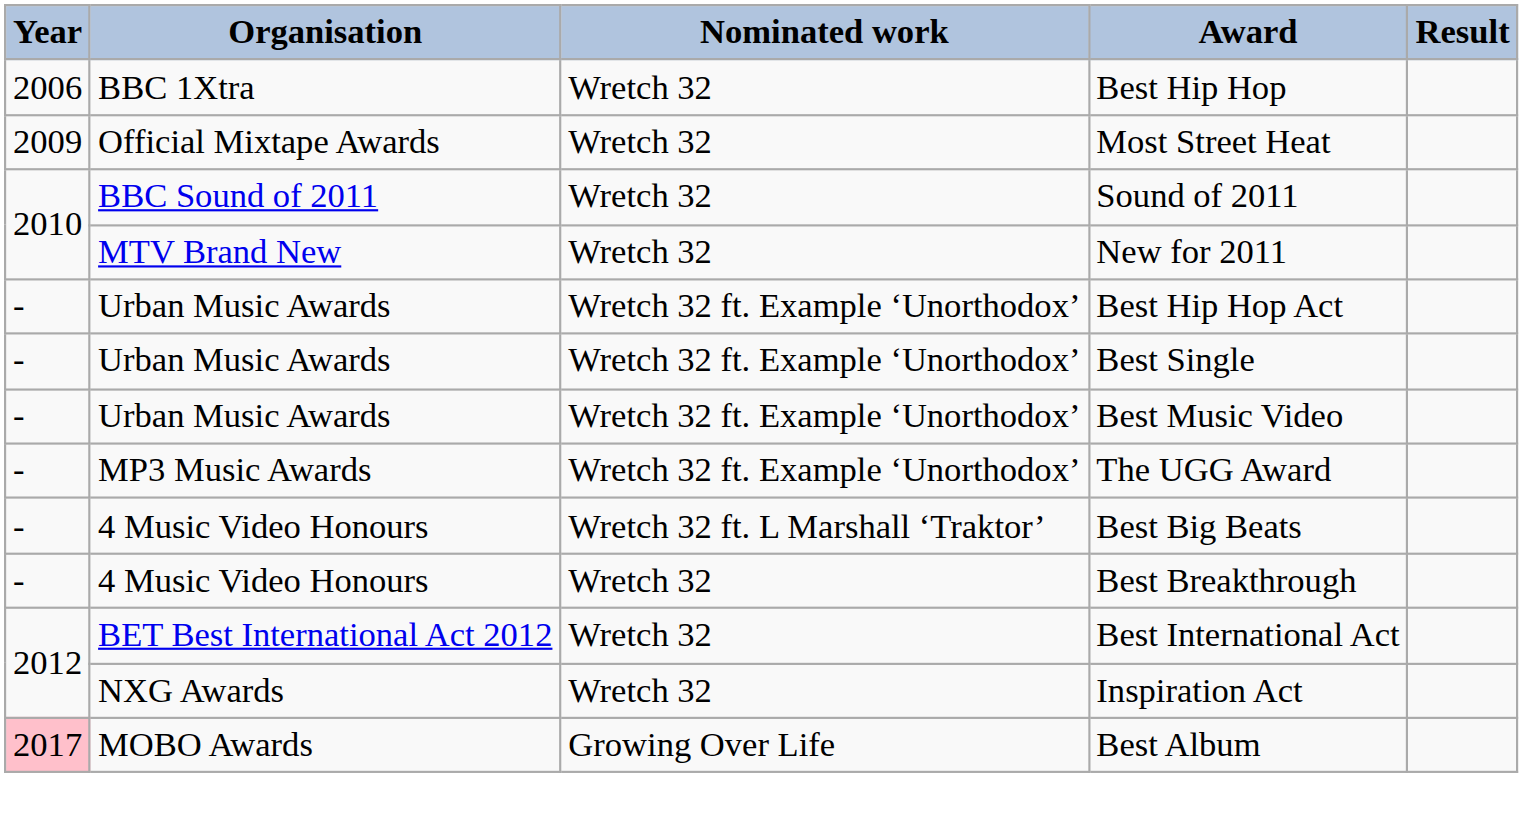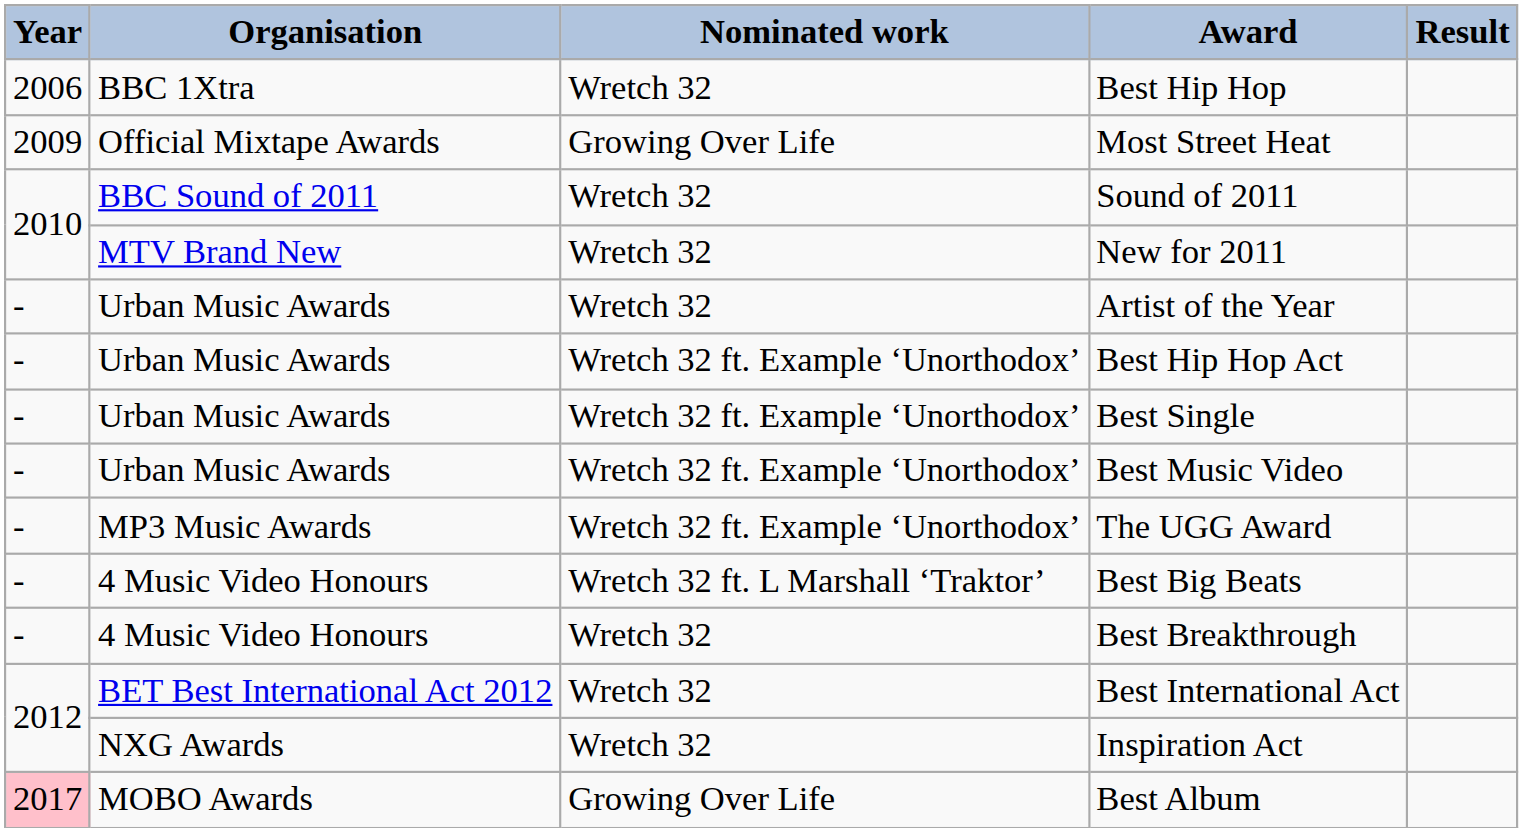 <table class="wikitable sortable">
 <tr>
 <th style="background:#B0C4DE;">Year</th>
 <th style="background:#B0C4DE;">Organisation</th>
 <th style="background:#B0C4DE;">Nominated work</th>
 <th style="background:#B0C4DE;">Award</th>
 <th style="background:#B0C4DE;">Result</th>
 </tr>
 <tr>
 <td>2006</td>
 <td>BBC 1Xtra</td>
 <td>Wretch 32</td>
 <td>Best Hip Hop</td>
 <td></td>
 </tr>
 <tr>
 <td>2009</td>
 <td>Official Mixtape Awards</td>
-<td>Wretch 32</td>
+<td>Growing Over Life</td>
 <td>Most Street Heat</td>
 <td></td>
 </tr>
 <tr>
 <td rowspan="2">2010</td>
 <td><a href='#'>BBC Sound of 2011</a></td>
 <td>Wretch 32</td>
 <td>Sound of 2011</td>
 <td></td>
 </tr>
 <tr>
 <td><a href='#'>MTV Brand New</a></td>
 <td>Wretch 32</td>
 <td>New for 2011</td>
+<td></td>
+</tr>
+<tr>
+<td>-</td>
+<td>Urban Music Awards</td>
+<td>Wretch 32</td>
+<td>Artist of the Year</td>
 <td></td>
 </tr>
 <tr>
 <td>-</td>
 <td>Urban Music Awards</td>
 <td>Wretch 32 ft. Example ‘Unorthodox’</td>
 <td>Best Hip Hop Act</td>
 <td></td>
 </tr>
 <tr>
 <td>-</td>
 <td>Urban Music Awards</td>
 <td>Wretch 32 ft. Example ‘Unorthodox’</td>
 <td>Best Single</td>
 <td></td>
 </tr>
 <tr>
 <td>-</td>
 <td>Urban Music Awards</td>
 <td>Wretch 32 ft. Example ‘Unorthodox’</td>
 <td>Best Music Video</td>
 <td></td>
 </tr>
 <tr>
 <td>-</td>
 <td>MP3 Music Awards</td>
 <td>Wretch 32 ft. Example ‘Unorthodox’</td>
 <td>The UGG Award</td>
 <td></td>
 </tr>
 <tr>
 <td>-</td>
 <td>4 Music Video Honours</td>
 <td>Wretch 32 ft. L Marshall ‘Traktor’</td>
 <td>Best Big Beats</td>
 <td></td>
 </tr>
 <tr>
 <td>-</td>
 <td>4 Music Video Honours</td>
 <td>Wretch 32</td>
 <td>Best Breakthrough</td>
 <td></td>
 </tr>
 <tr>
 <td rowspan="2">2012</td>
 <td><a href='#'>BET Best International Act 2012</a></td>
 <td>Wretch 32</td>
 <td>Best International Act</td>
 <td></td>
 </tr>
 <tr>
 <td>NXG Awards</td>
 <td>Wretch 32</td>
 <td>Inspiration Act</td>
 <td></td>
 </tr>
 <tr>
 <td style="background: pink;">2017</td>
 <td>MOBO Awards</td>
 <td>Growing Over Life</td>
 <td Best Album>Best Album</td>
 <td></td>
 </tr>
 </table>
